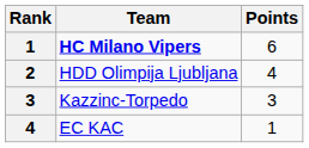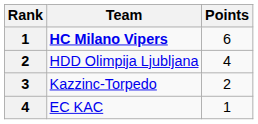 <table class="wikitable" style="text-align: center;">
 <tr>
 <th>Rank</th>
 <th>Team</th>
 <th>Points</th>
 </tr>
 <tr>
 <th>1</th>
 <td style="text-align: left;"> <strong><a href='#'>HC Milano Vipers</a></strong></td>
 <td>6</td>
 </tr>
 <tr>
 <th>2</th>
 <td style="text-align: left;"> <a href='#'>HDD Olimpija Ljubljana</a></td>
 <td>4</td>
 </tr>
 <tr>
 <th>3</th>
 <td style="text-align: left;"> <a href='#'>Kazzinc-Torpedo</a></td>
-<td>3</td>
+<td>2</td>
 </tr>
 <tr>
 <th>4</th>
 <td style="text-align: left;"> <a href='#'>EC KAC</a></td>
 <td>1</td>
 </tr>
 </table>
